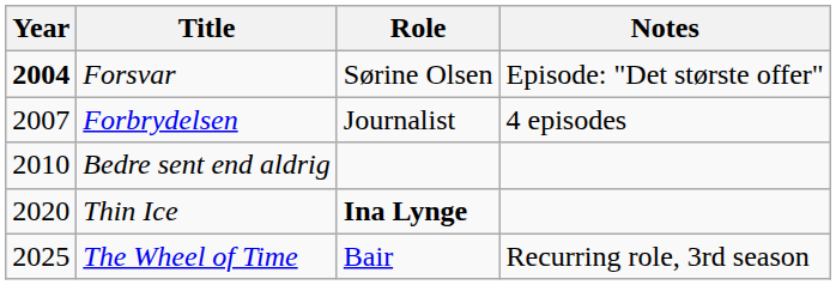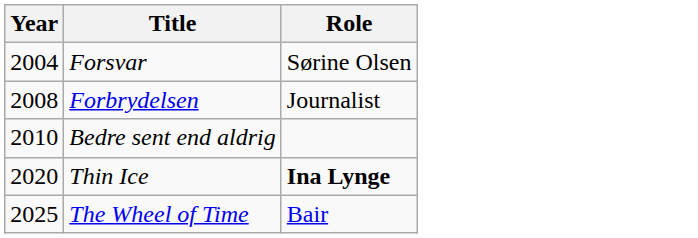 <table class="wikitable sortable">
 <tr>
 <th>Year</th>
 <th>Title</th>
 <th>Role</th>
-<th class="unsortable">Notes</th>
 </tr>
 <tr>
-<td><strong>2004</strong></td>
+<td>2004</td>
 <td><em>Forsvar</em></td>
 <td>Sørine Olsen</td>
-<td>Episode: "Det største offer"</td>
 </tr>
 <tr>
-<td>2007</td>
+<td>2008</td>
 <td><em><a href='#'>Forbrydelsen</a></em></td>
 <td>Journalist</td>
-<td>4 episodes</td>
 </tr>
 <tr>
 <td>2010</td>
 <td><em>Bedre sent end aldrig</em></td>
-<td></td>
 <td></td>
 </tr>
 <tr>
 <td>2020</td>
 <td><em>Thin Ice</em></td>
 <td><strong>Ina Lynge</strong></td>
-<td></td>
 </tr>
 <tr>
 <td>2025</td>
 <td data-sort-value="Wheel of Time, The"><a href='#'><em>The Wheel of Time</em></a></td>
 <td><a href='#'>Bair</a></td>
-<td>Recurring role, 3rd season</td>
 </tr>
 </table>
